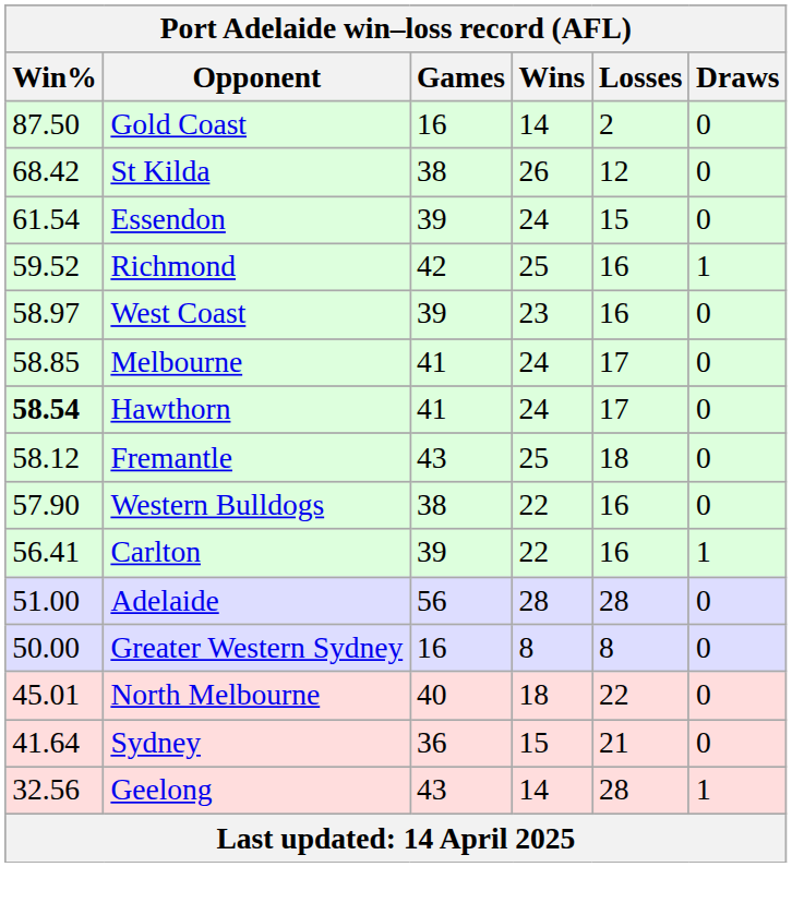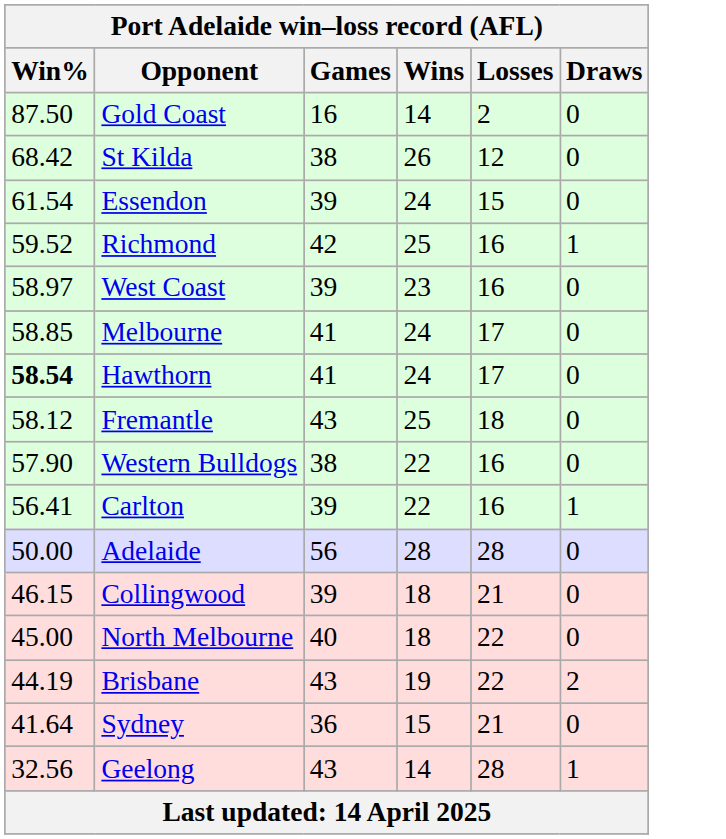 <table class="wikitable sortable">
 <tr>
 <th colspan="6">Port Adelaide win–loss record (AFL)</th>
 </tr>
 <tr>
 <th>Win%</th>
 <th>Opponent</th>
 <th>Games</th>
 <th>Wins</th>
 <th>Losses</th>
 <th>Draws</th>
 </tr>
 <tr style="background: #ddffdd">
 <td>87.50</td>
 <td><a href='#'>Gold Coast</a></td>
 <td>16</td>
 <td>14</td>
 <td>2</td>
 <td>0</td>
 </tr>
 <tr style="background: #ddffdd">
 <td>68.42</td>
 <td><a href='#'>St Kilda</a></td>
 <td>38</td>
 <td>26</td>
 <td>12</td>
 <td>0</td>
 </tr>
 <tr style="background: #ddffdd">
 <td>61.54</td>
 <td><a href='#'>Essendon</a></td>
 <td>39</td>
 <td>24</td>
 <td>15</td>
 <td>0</td>
 </tr>
 <tr style="background: #ddffdd">
 <td>59.52</td>
 <td><a href='#'>Richmond</a></td>
 <td>42</td>
 <td>25</td>
 <td>16</td>
 <td>1</td>
 </tr>
 <tr style="background: #ddffdd">
 <td>58.97</td>
 <td><a href='#'>West Coast</a></td>
 <td>39</td>
 <td>23</td>
 <td>16</td>
 <td>0</td>
 </tr>
 <tr style="background: #ddffdd">
 <td>58.85</td>
 <td><a href='#'>Melbourne</a></td>
 <td>41</td>
 <td>24</td>
 <td>17</td>
 <td>0</td>
 </tr>
 <tr style="background: #ddffdd">
 <td><strong>58.54</strong></td>
 <td><a href='#'>Hawthorn</a></td>
 <td>41</td>
 <td>24</td>
 <td>17</td>
 <td>0</td>
 </tr>
 <tr style="background: #ddffdd">
 <td>58.12</td>
 <td><a href='#'>Fremantle</a></td>
 <td>43</td>
 <td>25</td>
 <td>18</td>
 <td>0</td>
 </tr>
 <tr style="background: #ddffdd">
 <td>57.90</td>
 <td><a href='#'>Western Bulldogs</a></td>
 <td>38</td>
 <td>22</td>
 <td>16</td>
 <td>0</td>
 </tr>
 <tr style="background: #ddffdd">
 <td>56.41</td>
 <td><a href='#'>Carlton</a></td>
 <td>39</td>
 <td>22</td>
 <td>16</td>
 <td>1</td>
 </tr>
 <tr style="background:#ddddff;">
-<td>51.00</td>
+<td>50.00</td>
 <td><a href='#'>Adelaide</a></td>
 <td>56</td>
 <td>28</td>
 <td>28</td>
 <td>0</td>
 </tr>
-<tr style="background:#ddddff;">
-<td>50.00</td>
-<td><a href='#'>Greater Western Sydney</a></td>
-<td>16</td>
-<td>8</td>
-<td>8</td>
+<tr style="background: #ffdddd;">
+<td>46.15</td>
+<td><a href='#'>Collingwood</a></td>
+<td>39</td>
+<td>18</td>
+<td>21</td>
 <td>0</td>
 </tr>
 <tr style="background: #ffdddd;">
-<td>45.01</td>
+<td>45.00</td>
 <td><a href='#'>North Melbourne</a></td>
 <td>40</td>
 <td>18</td>
 <td>22</td>
 <td>0</td>
+</tr>
+<tr style="background: #ffdddd;">
+<td>44.19</td>
+<td><a href='#'>Brisbane</a></td>
+<td>43</td>
+<td>19</td>
+<td>22</td>
+<td>2</td>
 </tr>
 <tr style="background: #ffdddd;">
 <td>41.64</td>
 <td><a href='#'>Sydney</a></td>
 <td>36</td>
 <td>15</td>
 <td>21</td>
 <td>0</td>
 </tr>
 <tr style="background: #ffdddd;">
 <td>32.56</td>
 <td><a href='#'>Geelong</a></td>
 <td>43</td>
 <td>14</td>
 <td>28</td>
 <td>1</td>
 </tr>
 <tr>
 <th colspan="6">Last updated: 14 April 2025</th>
 </tr>
 </table>
